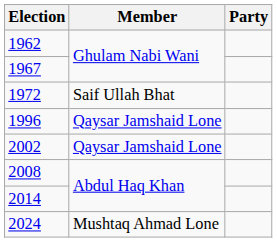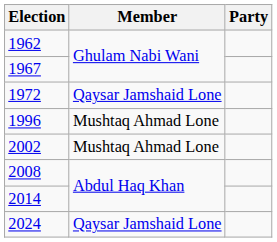 <table class="wikitable sortable">
 <tr>
 <th>Election</th>
 <th>Member</th>
 <th colspan=2>Party</th>
 </tr>
 <tr>
 <td><a href='#'>1962</a></td>
 <td rowspan=2><a href='#'>Ghulam Nabi Wani</a></td>
 <td></td>
 </tr>
 <tr>
 <td><a href='#'>1967</a></td>
 <td></td>
 </tr>
 <tr>
 <td><a href='#'>1972</a></td>
-<td>Saif Ullah Bhat</td>
+<td><a href='#'>Qaysar Jamshaid Lone</a></td>
 </tr>
 <tr>
 <td><a href='#'>1996</a></td>
-<td><a href='#'>Qaysar Jamshaid Lone</a></td>
+<td>Mushtaq Ahmad Lone</td>
 <td></td>
 </tr>
 <tr>
 <td><a href='#'>2002</a></td>
-<td><a href='#'>Qaysar Jamshaid Lone</a></td>
+<td>Mushtaq Ahmad Lone</td>
 </tr>
 <tr>
 <td><a href='#'>2008</a></td>
 <td rowspan=2><a href='#'>Abdul Haq Khan</a></td>
 <td></td>
 </tr>
 <tr>
 <td><a href='#'>2014</a></td>
 </tr>
 <tr>
 <td><a href='#'>2024</a></td>
-<td>Mushtaq Ahmad Lone</td>
+<td><a href='#'>Qaysar Jamshaid Lone</a></td>
 <td></td>
 </tr>
 </table>
